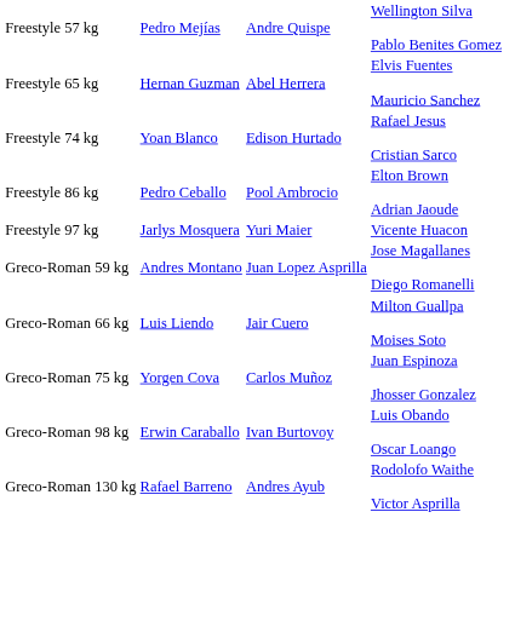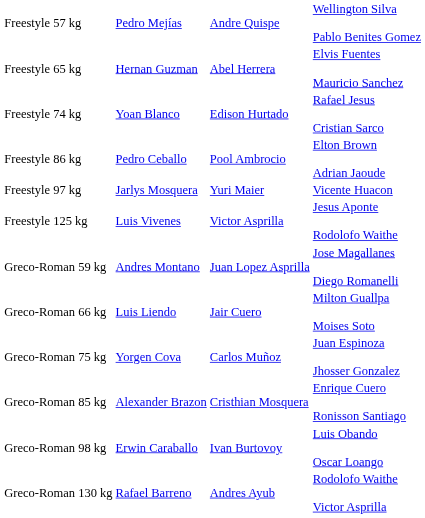 <table>
 <tr>
 <td>Freestyle 57 kg</td>
 <td><a href='#'>Pedro Mejías</a><br></td>
 <td><a href='#'>Andre Quispe</a><br></td>
 <td><a href='#'>Wellington Silva</a><br><br><a href='#'>Pablo Benites Gomez</a><br></td>
 </tr>
 <tr>
 <td>Freestyle 65 kg</td>
 <td><a href='#'>Hernan Guzman</a><br></td>
 <td><a href='#'>Abel Herrera</a><br></td>
 <td><a href='#'>Elvis Fuentes</a><br><br><a href='#'>Mauricio Sanchez</a><br></td>
 </tr>
 <tr>
 <td>Freestyle 74 kg</td>
 <td><a href='#'>Yoan Blanco</a><br></td>
 <td><a href='#'>Edison Hurtado</a><br></td>
 <td><a href='#'>Rafael Jesus</a><br><br><a href='#'>Cristian Sarco</a><br></td>
 </tr>
 <tr>
 <td>Freestyle 86 kg</td>
 <td><a href='#'>Pedro Ceballo</a><br></td>
 <td><a href='#'>Pool Ambrocio</a><br></td>
 <td><a href='#'>Elton Brown</a><br><br><a href='#'>Adrian Jaoude</a><br></td>
 </tr>
 <tr>
 <td>Freestyle 97 kg</td>
 <td><a href='#'>Jarlys Mosquera</a><br></td>
 <td><a href='#'>Yuri Maier</a><br></td>
 <td><a href='#'>Vicente Huacon</a><br></td>
 </tr>
 <tr>
+<td>Freestyle 125 kg</td>
+<td><a href='#'>Luis Vivenes</a><br></td>
+<td><a href='#'>Victor Asprilla</a><br></td>
+<td><a href='#'>Jesus Aponte</a><br><br><a href='#'>Rodolofo Waithe</a><br></td>
+</tr>
+<tr>
 <td>Greco-Roman 59 kg</td>
 <td><a href='#'>Andres Montano</a><br></td>
 <td><a href='#'>Juan Lopez Asprilla</a><br></td>
 <td><a href='#'>Jose Magallanes</a><br><br><a href='#'>Diego Romanelli</a><br></td>
 </tr>
 <tr>
 <td>Greco-Roman 66 kg</td>
 <td><a href='#'>Luis Liendo</a><br></td>
 <td><a href='#'>Jair Cuero</a><br></td>
 <td><a href='#'>Milton Guallpa</a><br><br><a href='#'>Moises Soto</a><br></td>
 </tr>
 <tr>
 <td>Greco-Roman 75 kg</td>
 <td><a href='#'>Yorgen Cova</a><br></td>
 <td><a href='#'>Carlos Muñoz</a><br></td>
 <td><a href='#'>Juan Espinoza</a><br><br><a href='#'>Jhosser Gonzalez</a><br></td>
 </tr>
 <tr>
+<td>Greco-Roman 85 kg</td>
+<td><a href='#'>Alexander Brazon</a><br></td>
+<td><a href='#'>Cristhian Mosquera</a><br></td>
+<td><a href='#'>Enrique Cuero</a><br><br><a href='#'>Ronisson Santiago</a><br></td>
+</tr>
+<tr>
 <td>Greco-Roman 98 kg</td>
 <td><a href='#'>Erwin Caraballo</a><br></td>
 <td><a href='#'>Ivan Burtovoy</a><br></td>
 <td><a href='#'>Luis Obando</a><br><br><a href='#'>Oscar Loango</a><br></td>
 </tr>
 <tr>
 <td>Greco-Roman 130 kg</td>
 <td><a href='#'>Rafael Barreno</a><br></td>
 <td><a href='#'>Andres Ayub</a><br></td>
 <td><a href='#'>Rodolofo Waithe</a><br><br><a href='#'>Victor Asprilla</a><br></td>
 </tr>
 </table>
